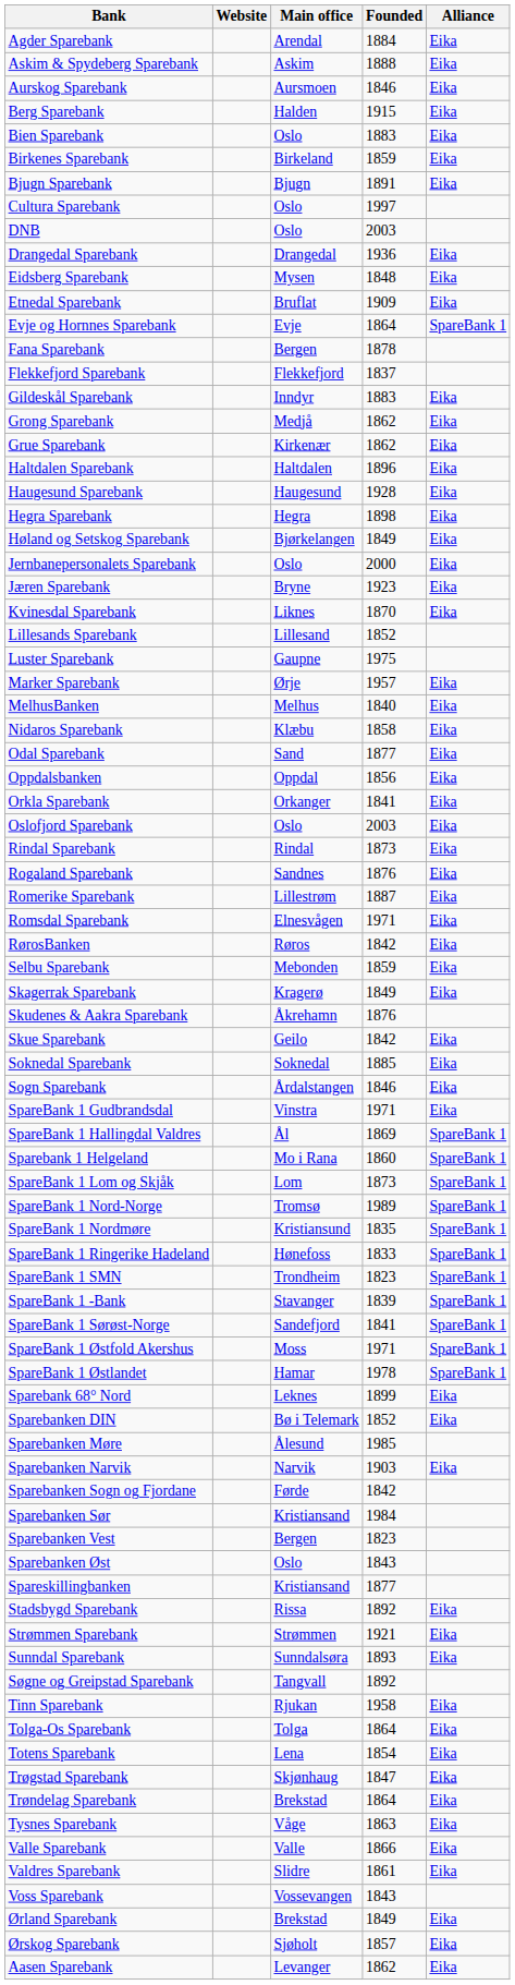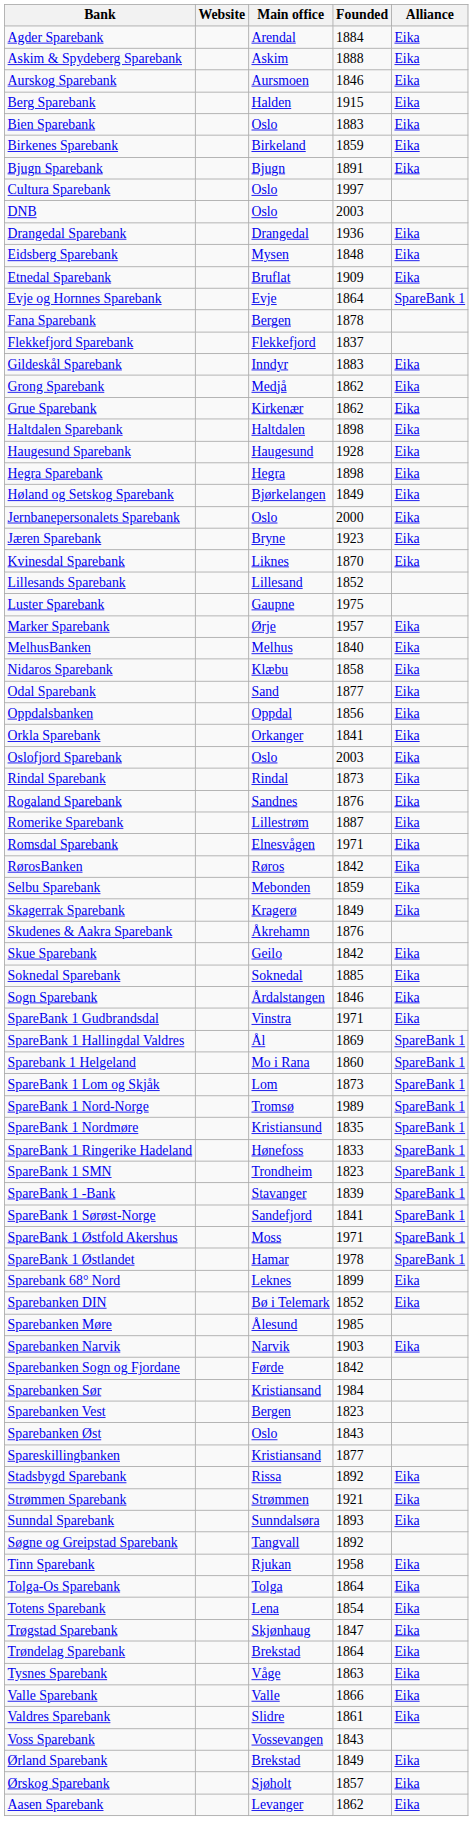 <table class="wikitable">
 <tr>
 <th>Bank</th>
 <th>Website</th>
 <th>Main office</th>
 <th>Founded</th>
 <th>Alliance</th>
 </tr>
 <tr>
 <td><a href='#'>Agder Sparebank</a></td>
 <td></td>
 <td><a href='#'>Arendal</a></td>
 <td>1884</td>
 <td><a href='#'>Eika</a></td>
 </tr>
 <tr>
 <td><a href='#'>Askim & Spydeberg Sparebank</a></td>
 <td></td>
 <td><a href='#'>Askim</a></td>
 <td>1888</td>
 <td><a href='#'>Eika</a></td>
 </tr>
 <tr>
 <td><a href='#'>Aurskog Sparebank</a></td>
 <td></td>
 <td><a href='#'>Aursmoen</a></td>
 <td>1846</td>
 <td><a href='#'>Eika</a></td>
 </tr>
 <tr>
 <td><a href='#'>Berg Sparebank</a></td>
 <td></td>
 <td><a href='#'>Halden</a></td>
 <td>1915</td>
 <td><a href='#'>Eika</a></td>
 </tr>
 <tr>
 <td><a href='#'>Bien Sparebank</a></td>
 <td></td>
 <td><a href='#'>Oslo</a></td>
 <td>1883</td>
 <td><a href='#'>Eika</a></td>
 </tr>
 <tr>
 <td><a href='#'>Birkenes Sparebank</a></td>
 <td></td>
 <td><a href='#'>Birkeland</a></td>
 <td>1859</td>
 <td><a href='#'>Eika</a></td>
 </tr>
 <tr>
 <td><a href='#'>Bjugn Sparebank</a></td>
 <td></td>
 <td><a href='#'>Bjugn</a></td>
 <td>1891</td>
 <td><a href='#'>Eika</a></td>
 </tr>
 <tr>
 <td><a href='#'>Cultura Sparebank</a></td>
 <td></td>
 <td><a href='#'>Oslo</a></td>
 <td>1997</td>
 <td></td>
 </tr>
 <tr>
 <td><a href='#'>DNB</a></td>
 <td></td>
 <td><a href='#'>Oslo</a></td>
 <td>2003</td>
 <td></td>
 </tr>
 <tr>
 <td><a href='#'>Drangedal Sparebank</a></td>
 <td></td>
 <td><a href='#'>Drangedal</a></td>
 <td>1936</td>
 <td><a href='#'>Eika</a></td>
 </tr>
 <tr>
 <td><a href='#'>Eidsberg Sparebank</a></td>
 <td></td>
 <td><a href='#'>Mysen</a></td>
 <td>1848</td>
 <td><a href='#'>Eika</a></td>
 </tr>
 <tr>
 <td><a href='#'>Etnedal Sparebank</a></td>
 <td></td>
 <td><a href='#'>Bruflat</a></td>
 <td>1909</td>
 <td><a href='#'>Eika</a></td>
 </tr>
 <tr>
 <td><a href='#'>Evje og Hornnes Sparebank</a></td>
 <td></td>
 <td><a href='#'>Evje</a></td>
 <td>1864</td>
 <td><a href='#'>SpareBank 1</a></td>
 </tr>
 <tr>
 <td><a href='#'>Fana Sparebank</a></td>
 <td></td>
 <td><a href='#'>Bergen</a></td>
 <td>1878</td>
 <td></td>
 </tr>
 <tr>
 <td><a href='#'>Flekkefjord Sparebank</a></td>
 <td></td>
 <td><a href='#'>Flekkefjord</a></td>
 <td>1837</td>
 <td></td>
 </tr>
 <tr>
 <td><a href='#'>Gildeskål Sparebank</a></td>
 <td></td>
 <td><a href='#'>Inndyr</a></td>
 <td>1883</td>
 <td><a href='#'>Eika</a></td>
 </tr>
 <tr>
 <td><a href='#'>Grong Sparebank</a></td>
 <td></td>
 <td><a href='#'>Medjå</a></td>
 <td>1862</td>
 <td><a href='#'>Eika</a></td>
 </tr>
 <tr>
 <td><a href='#'>Grue Sparebank</a></td>
 <td></td>
 <td><a href='#'>Kirkenær</a></td>
 <td>1862</td>
 <td><a href='#'>Eika</a></td>
 </tr>
 <tr>
 <td><a href='#'>Haltdalen Sparebank</a></td>
 <td></td>
 <td><a href='#'>Haltdalen</a></td>
-<td>1896</td>
+<td>1898</td>
 <td><a href='#'>Eika</a></td>
 </tr>
 <tr>
 <td><a href='#'>Haugesund Sparebank</a></td>
 <td></td>
 <td><a href='#'>Haugesund</a></td>
 <td>1928</td>
 <td><a href='#'>Eika</a></td>
 </tr>
 <tr>
 <td><a href='#'>Hegra Sparebank</a></td>
 <td></td>
 <td><a href='#'>Hegra</a></td>
 <td>1898</td>
 <td><a href='#'>Eika</a></td>
 </tr>
 <tr>
 <td><a href='#'>Høland og Setskog Sparebank</a></td>
 <td></td>
 <td><a href='#'>Bjørkelangen</a></td>
 <td>1849</td>
 <td><a href='#'>Eika</a></td>
 </tr>
 <tr>
 <td><a href='#'>Jernbanepersonalets Sparebank</a></td>
 <td></td>
 <td><a href='#'>Oslo</a></td>
 <td>2000</td>
 <td><a href='#'>Eika</a></td>
 </tr>
 <tr>
 <td><a href='#'>Jæren Sparebank</a></td>
 <td></td>
 <td><a href='#'>Bryne</a></td>
 <td>1923</td>
 <td><a href='#'>Eika</a></td>
 </tr>
 <tr>
 <td><a href='#'>Kvinesdal Sparebank</a></td>
 <td></td>
 <td><a href='#'>Liknes</a></td>
 <td>1870</td>
 <td><a href='#'>Eika</a></td>
 </tr>
 <tr>
 <td><a href='#'>Lillesands Sparebank</a></td>
 <td></td>
 <td><a href='#'>Lillesand</a></td>
 <td>1852</td>
 <td></td>
 </tr>
 <tr>
 <td><a href='#'>Luster Sparebank</a></td>
 <td></td>
 <td><a href='#'>Gaupne</a></td>
 <td>1975</td>
 <td></td>
 </tr>
 <tr>
 <td><a href='#'>Marker Sparebank</a></td>
 <td></td>
 <td><a href='#'>Ørje</a></td>
 <td>1957</td>
 <td><a href='#'>Eika</a></td>
 </tr>
 <tr>
 <td><a href='#'>MelhusBanken</a></td>
 <td></td>
 <td><a href='#'>Melhus</a></td>
 <td>1840</td>
 <td><a href='#'>Eika</a></td>
 </tr>
 <tr>
 <td><a href='#'>Nidaros Sparebank</a></td>
 <td></td>
 <td><a href='#'>Klæbu</a></td>
 <td>1858</td>
 <td><a href='#'>Eika</a></td>
 </tr>
 <tr>
 <td><a href='#'>Odal Sparebank</a></td>
 <td></td>
 <td><a href='#'>Sand</a></td>
 <td>1877</td>
 <td><a href='#'>Eika</a></td>
 </tr>
 <tr>
 <td><a href='#'>Oppdalsbanken</a></td>
 <td></td>
 <td><a href='#'>Oppdal</a></td>
 <td>1856</td>
 <td><a href='#'>Eika</a></td>
 </tr>
 <tr>
 <td><a href='#'>Orkla Sparebank</a></td>
 <td></td>
 <td><a href='#'>Orkanger</a></td>
 <td>1841</td>
 <td><a href='#'>Eika</a></td>
 </tr>
 <tr>
 <td><a href='#'>Oslofjord Sparebank</a></td>
 <td></td>
 <td><a href='#'>Oslo</a></td>
 <td>2003</td>
 <td><a href='#'>Eika</a></td>
 </tr>
 <tr>
 <td><a href='#'>Rindal Sparebank</a></td>
 <td></td>
 <td><a href='#'>Rindal</a></td>
 <td>1873</td>
 <td><a href='#'>Eika</a></td>
 </tr>
 <tr>
 <td><a href='#'>Rogaland Sparebank</a></td>
 <td></td>
 <td><a href='#'>Sandnes</a></td>
 <td>1876</td>
 <td><a href='#'>Eika</a></td>
 </tr>
 <tr>
 <td><a href='#'>Romerike Sparebank</a></td>
 <td></td>
 <td><a href='#'>Lillestrøm</a></td>
 <td>1887</td>
 <td><a href='#'>Eika</a></td>
 </tr>
 <tr>
 <td><a href='#'>Romsdal Sparebank</a></td>
 <td></td>
 <td><a href='#'>Elnesvågen</a></td>
 <td>1971</td>
 <td><a href='#'>Eika</a></td>
 </tr>
 <tr>
 <td><a href='#'>RørosBanken</a></td>
 <td></td>
 <td><a href='#'>Røros</a></td>
 <td>1842</td>
 <td><a href='#'>Eika</a></td>
 </tr>
 <tr>
 <td><a href='#'>Selbu Sparebank</a></td>
 <td></td>
 <td><a href='#'>Mebonden</a></td>
 <td>1859</td>
 <td><a href='#'>Eika</a></td>
 </tr>
 <tr>
 <td><a href='#'>Skagerrak Sparebank</a></td>
 <td></td>
 <td><a href='#'>Kragerø</a></td>
 <td>1849</td>
 <td><a href='#'>Eika</a></td>
 </tr>
 <tr>
 <td><a href='#'>Skudenes & Aakra Sparebank</a></td>
 <td></td>
 <td><a href='#'>Åkrehamn</a></td>
 <td>1876</td>
 <td></td>
 </tr>
 <tr>
 <td><a href='#'>Skue Sparebank</a></td>
 <td></td>
 <td><a href='#'>Geilo</a></td>
 <td>1842</td>
 <td><a href='#'>Eika</a></td>
 </tr>
 <tr>
 <td><a href='#'>Soknedal Sparebank</a></td>
 <td></td>
 <td><a href='#'>Soknedal</a></td>
 <td>1885</td>
 <td><a href='#'>Eika</a></td>
 </tr>
 <tr>
 <td><a href='#'>Sogn Sparebank</a></td>
 <td></td>
 <td><a href='#'>Årdalstangen</a></td>
 <td>1846</td>
 <td><a href='#'>Eika</a></td>
 </tr>
 <tr>
 <td><a href='#'>SpareBank 1 Gudbrandsdal</a></td>
 <td></td>
 <td><a href='#'>Vinstra</a></td>
 <td>1971</td>
 <td><a href='#'>Eika</a></td>
 </tr>
 <tr>
 <td><a href='#'>SpareBank 1 Hallingdal Valdres</a></td>
 <td></td>
 <td><a href='#'>Ål</a></td>
 <td>1869</td>
 <td><a href='#'>SpareBank 1</a></td>
 </tr>
 <tr>
 <td><a href='#'>Sparebank 1 Helgeland</a></td>
 <td></td>
 <td><a href='#'>Mo i Rana</a></td>
 <td>1860</td>
 <td><a href='#'>SpareBank 1</a></td>
 </tr>
 <tr>
 <td><a href='#'>SpareBank 1 Lom og Skjåk</a></td>
 <td></td>
 <td><a href='#'>Lom</a></td>
 <td>1873</td>
 <td><a href='#'>SpareBank 1</a></td>
 </tr>
 <tr>
 <td><a href='#'>SpareBank 1 Nord-Norge</a></td>
 <td></td>
 <td><a href='#'>Tromsø</a></td>
 <td>1989</td>
 <td><a href='#'>SpareBank 1</a></td>
 </tr>
 <tr>
 <td><a href='#'>SpareBank 1 Nordmøre</a></td>
 <td></td>
 <td><a href='#'>Kristiansund</a></td>
 <td>1835</td>
 <td><a href='#'>SpareBank 1</a></td>
 </tr>
 <tr>
 <td><a href='#'>SpareBank 1 Ringerike Hadeland</a></td>
 <td></td>
 <td><a href='#'>Hønefoss</a></td>
 <td>1833</td>
 <td><a href='#'>SpareBank 1</a></td>
 </tr>
 <tr>
 <td><a href='#'>SpareBank 1 SMN</a></td>
 <td></td>
 <td><a href='#'>Trondheim</a></td>
 <td>1823</td>
 <td><a href='#'>SpareBank 1</a></td>
 </tr>
 <tr>
 <td><a href='#'>SpareBank 1 -Bank</a></td>
 <td></td>
 <td><a href='#'>Stavanger</a></td>
 <td>1839</td>
 <td><a href='#'>SpareBank 1</a></td>
 </tr>
 <tr>
 <td><a href='#'>SpareBank 1 Sørøst-Norge</a></td>
 <td></td>
 <td><a href='#'>Sandefjord</a></td>
 <td>1841</td>
 <td><a href='#'>SpareBank 1</a></td>
 </tr>
 <tr>
 <td><a href='#'>SpareBank 1 Østfold Akershus</a></td>
 <td></td>
 <td><a href='#'>Moss</a></td>
 <td>1971</td>
 <td><a href='#'>SpareBank 1</a></td>
 </tr>
 <tr>
 <td><a href='#'>SpareBank 1 Østlandet</a></td>
 <td></td>
 <td><a href='#'>Hamar</a></td>
 <td>1978</td>
 <td><a href='#'>SpareBank 1</a></td>
 </tr>
 <tr>
 <td><a href='#'>Sparebank 68° Nord</a></td>
 <td></td>
 <td><a href='#'>Leknes</a></td>
 <td>1899</td>
 <td><a href='#'>Eika</a></td>
 </tr>
 <tr>
 <td><a href='#'>Sparebanken DIN</a></td>
 <td></td>
 <td><a href='#'>Bø i Telemark</a></td>
 <td>1852</td>
 <td><a href='#'>Eika</a></td>
 </tr>
 <tr>
 <td><a href='#'>Sparebanken Møre</a></td>
 <td></td>
 <td><a href='#'>Ålesund</a></td>
 <td>1985</td>
 <td></td>
 </tr>
 <tr>
 <td><a href='#'>Sparebanken Narvik</a></td>
 <td></td>
 <td><a href='#'>Narvik</a></td>
 <td>1903</td>
 <td><a href='#'>Eika</a></td>
 </tr>
 <tr>
 <td><a href='#'>Sparebanken Sogn og Fjordane</a></td>
 <td></td>
 <td><a href='#'>Førde</a></td>
 <td>1842</td>
 <td></td>
 </tr>
 <tr>
 <td><a href='#'>Sparebanken Sør</a></td>
 <td></td>
 <td><a href='#'>Kristiansand</a></td>
 <td>1984</td>
 <td></td>
 </tr>
 <tr>
 <td><a href='#'>Sparebanken Vest</a></td>
 <td></td>
 <td><a href='#'>Bergen</a></td>
 <td>1823</td>
 <td></td>
 </tr>
 <tr>
 <td><a href='#'>Sparebanken Øst</a></td>
 <td></td>
 <td><a href='#'>Oslo</a></td>
 <td>1843</td>
 <td></td>
 </tr>
 <tr>
 <td><a href='#'>Spareskillingbanken</a></td>
 <td></td>
 <td><a href='#'>Kristiansand</a></td>
 <td>1877</td>
 <td></td>
 </tr>
 <tr>
 <td><a href='#'>Stadsbygd Sparebank</a></td>
 <td></td>
 <td><a href='#'>Rissa</a></td>
 <td>1892</td>
 <td><a href='#'>Eika</a></td>
 </tr>
 <tr>
 <td><a href='#'>Strømmen Sparebank</a></td>
 <td></td>
 <td><a href='#'>Strømmen</a></td>
 <td>1921</td>
 <td><a href='#'>Eika</a></td>
 </tr>
 <tr>
 <td><a href='#'>Sunndal Sparebank</a></td>
 <td></td>
 <td><a href='#'>Sunndalsøra</a></td>
 <td>1893</td>
 <td><a href='#'>Eika</a></td>
 </tr>
 <tr>
 <td><a href='#'>Søgne og Greipstad Sparebank</a></td>
 <td></td>
 <td><a href='#'>Tangvall</a></td>
 <td>1892</td>
 <td></td>
 </tr>
 <tr>
 <td><a href='#'>Tinn Sparebank</a></td>
 <td></td>
 <td><a href='#'>Rjukan</a></td>
 <td>1958</td>
 <td><a href='#'>Eika</a></td>
 </tr>
 <tr>
 <td><a href='#'>Tolga-Os Sparebank</a></td>
 <td></td>
 <td><a href='#'>Tolga</a></td>
 <td>1864</td>
 <td><a href='#'>Eika</a></td>
 </tr>
 <tr>
 <td><a href='#'>Totens Sparebank</a></td>
 <td></td>
 <td><a href='#'>Lena</a></td>
 <td>1854</td>
 <td><a href='#'>Eika</a></td>
 </tr>
 <tr>
 <td><a href='#'>Trøgstad Sparebank</a></td>
 <td></td>
 <td><a href='#'>Skjønhaug</a></td>
 <td>1847</td>
 <td><a href='#'>Eika</a></td>
 </tr>
 <tr>
 <td><a href='#'>Trøndelag Sparebank</a></td>
 <td></td>
 <td><a href='#'>Brekstad</a></td>
 <td>1864</td>
 <td><a href='#'>Eika</a></td>
 </tr>
 <tr>
 <td><a href='#'>Tysnes Sparebank</a></td>
 <td></td>
 <td><a href='#'>Våge</a></td>
 <td>1863</td>
 <td><a href='#'>Eika</a></td>
 </tr>
 <tr>
 <td><a href='#'>Valle Sparebank</a></td>
 <td></td>
 <td><a href='#'>Valle</a></td>
 <td>1866</td>
 <td><a href='#'>Eika</a></td>
 </tr>
 <tr>
 <td><a href='#'>Valdres Sparebank</a></td>
 <td></td>
 <td><a href='#'>Slidre</a></td>
 <td>1861</td>
 <td><a href='#'>Eika</a></td>
 </tr>
 <tr>
 <td><a href='#'>Voss Sparebank</a></td>
 <td></td>
 <td><a href='#'>Vossevangen</a></td>
 <td>1843</td>
 <td></td>
 </tr>
 <tr>
 <td><a href='#'>Ørland Sparebank</a></td>
 <td></td>
 <td><a href='#'>Brekstad</a></td>
 <td>1849</td>
 <td><a href='#'>Eika</a></td>
 </tr>
 <tr>
 <td><a href='#'>Ørskog Sparebank</a></td>
 <td></td>
 <td><a href='#'>Sjøholt</a></td>
 <td>1857</td>
 <td><a href='#'>Eika</a></td>
 </tr>
 <tr>
 <td><a href='#'>Aasen Sparebank</a></td>
 <td></td>
 <td><a href='#'>Levanger</a></td>
 <td>1862</td>
 <td><a href='#'>Eika</a></td>
 </tr>
 </table>
